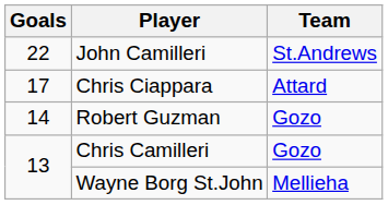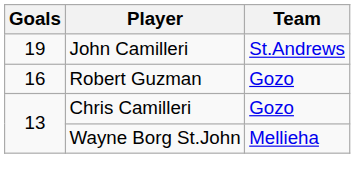 <table class="wikitable">
 <tr>
 <th>Goals</th>
 <th>Player</th>
 <th>Team</th>
 </tr>
 <tr>
-<td align=center>22</td>
+<td align=center>19</td>
 <td> John Camilleri</td>
 <td><a href='#'>St.Andrews</a></td>
 </tr>
 <tr>
-<td align=center>17</td>
-<td> Chris Ciappara</td>
-<td><a href='#'>Attard</a></td>
-</tr>
-<tr>
-<td align=center>14</td>
+<td align=center>16</td>
 <td> Robert Guzman</td>
 <td><a href='#'>Gozo</a></td>
 </tr>
 <tr>
 <td rowspan="2" align=center>13</td>
 <td> Chris Camilleri</td>
 <td><a href='#'>Gozo</a></td>
 </tr>
 <tr>
 <td> Wayne Borg St.John</td>
 <td><a href='#'>Mellieha</a></td>
 </tr>
 </table>
